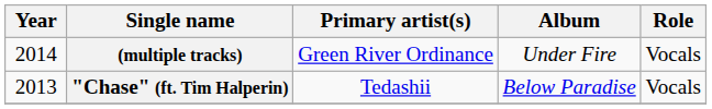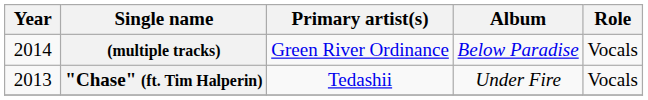 <table class="wikitable plainrowheaders" style="text-align:center;">
 <tr>
 <th scope="col" rowspan="1" style="width:2.5em;">Year</th>
 <th scope="col" rowspan="1">Single name</th>
 <th scope="col" rowspan="1">Primary artist(s)</th>
 <th scope="col" rowspan="1">Album</th>
 <th scope="col" rowspan="1">Role</th>
 </tr>
 <tr>
 <td rowspan="1">2014</td>
 <th scope="row"><small>(multiple tracks)</small></th>
 <td><a href='#'>Green River Ordinance</a></td>
-<td rowspan=" "><em>Under Fire</em></td>
+<td><em><a href='#'>Below Paradise</a></em></td>
 <td>Vocals</td>
 </tr>
 <tr>
 <td rowspan="1">2013</td>
 <th scope="row">"Chase" <small>(ft. Tim Halperin)</small></th>
 <td><a href='#'>Tedashii</a></td>
-<td><em><a href='#'>Below Paradise</a></em></td>
+<td rowspan=" "><em>Under Fire</em></td>
 <td>Vocals</td>
 </tr>
 <tr>
 </tr>
 </table>
